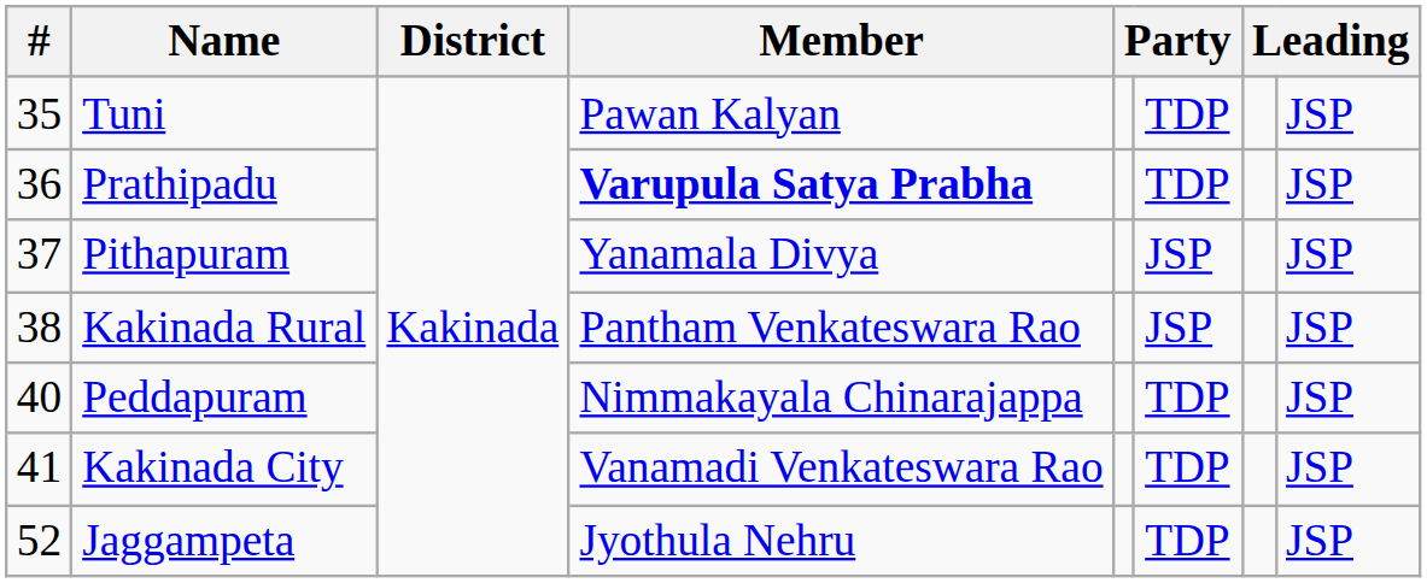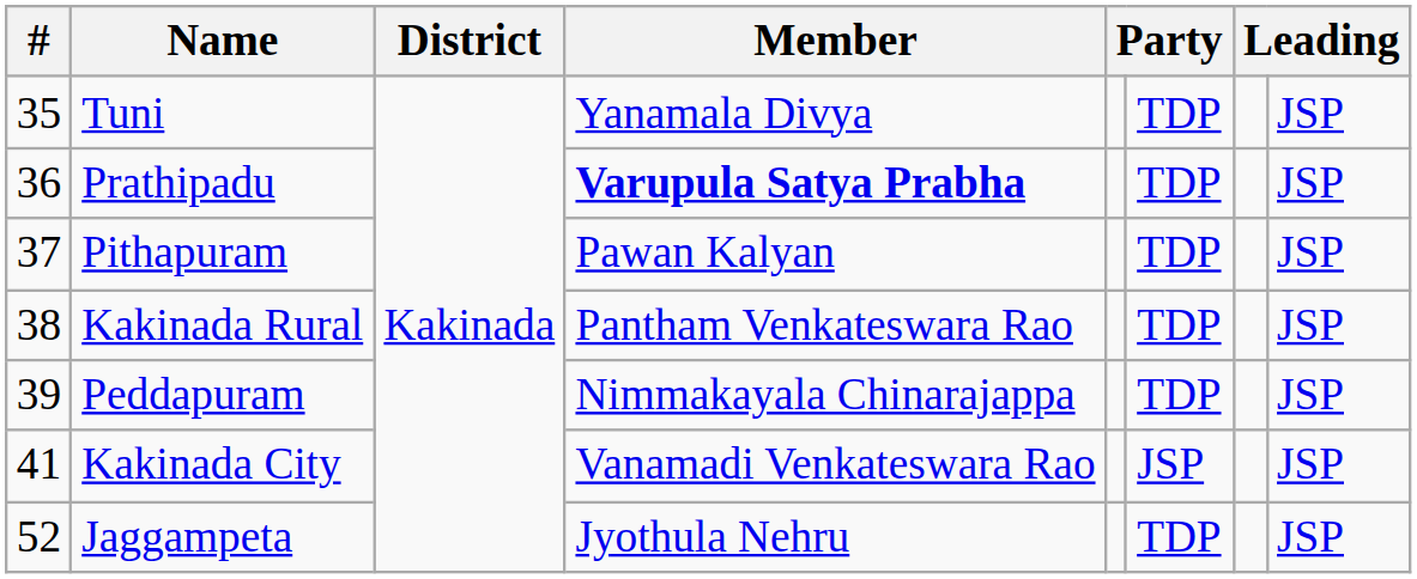 <table class="wikitable sortable">
 <tr>
 <th>#</th>
 <th>Name</th>
 <th>District</th>
 <th>Member</th>
 <th colspan="2">Party</th>
 <th colspan=2>Leading<br></th>
 </tr>
 <tr>
 <td>35</td>
 <td><a href='#'>Tuni</a></td>
 <td rowspan="7"><a href='#'>Kakinada</a></td>
-<td><a href='#'>Pawan Kalyan</a></td>
+<td><a href='#'>Yanamala Divya</a></td>
 <td></td>
 <td><a href='#'>TDP</a></td>
 <td></td>
 <td><a href='#'>JSP</a></td>
 </tr>
 <tr>
 <td>36</td>
 <td><a href='#'>Prathipadu</a></td>
 <td><strong><a href='#'>Varupula Satya Prabha</a></strong></td>
 <td></td>
 <td><a href='#'>TDP</a></td>
 <td></td>
 <td><a href='#'>JSP</a></td>
 </tr>
 <tr>
 <td>37</td>
 <td><a href='#'>Pithapuram</a></td>
-<td><a href='#'>Yanamala Divya</a></td>
+<td><a href='#'>Pawan Kalyan</a></td>
 <td></td>
-<td><a href='#'>JSP</a></td>
+<td><a href='#'>TDP</a></td>
 <td></td>
 <td><a href='#'>JSP</a></td>
 </tr>
 <tr>
 <td>38</td>
 <td><a href='#'>Kakinada Rural</a></td>
 <td><a href='#'>Pantham Venkateswara Rao</a></td>
 <td></td>
-<td><a href='#'>JSP</a></td>
+<td><a href='#'>TDP</a></td>
 <td></td>
 <td><a href='#'>JSP</a></td>
 </tr>
 <tr>
-<td>40</td>
+<td>39</td>
 <td><a href='#'>Peddapuram</a></td>
 <td><a href='#'>Nimmakayala Chinarajappa</a></td>
 <td></td>
 <td><a href='#'>TDP</a></td>
 <td></td>
 <td><a href='#'>JSP</a></td>
 </tr>
 <tr>
 <td>41</td>
 <td><a href='#'>Kakinada City</a></td>
 <td><a href='#'>Vanamadi Venkateswara Rao</a></td>
 <td></td>
-<td><a href='#'>TDP</a></td>
+<td><a href='#'>JSP</a></td>
 <td></td>
 <td><a href='#'>JSP</a></td>
 </tr>
 <tr>
 <td>52</td>
 <td><a href='#'>Jaggampeta</a></td>
 <td><a href='#'>Jyothula Nehru</a></td>
 <td></td>
 <td><a href='#'>TDP</a></td>
 <td></td>
 <td><a href='#'>JSP</a></td>
 </tr>
 </table>
